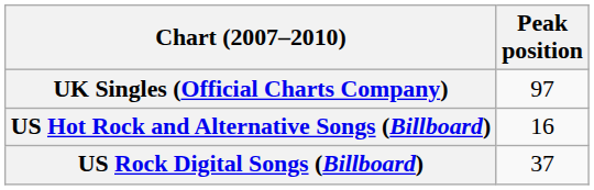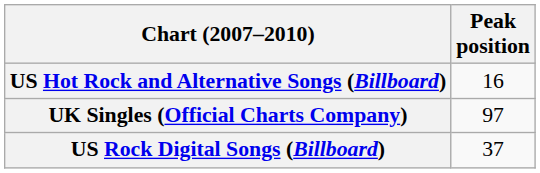 <table class="wikitable sortable plainrowheaders">
 <tr>
 <th>Chart (2007–2010)</th>
 <th>Peak<br>position</th>
 </tr>
 <tr>
+<th scope="row">US <a href='#'>Hot Rock and Alternative Songs</a> (<em><a href='#'>Billboard</a></em>)</th>
+<td style="text-align:center;">16</td>
+</tr>
+<tr>
 <th scope="row">UK Singles (<a href='#'>Official Charts Company</a>)</th>
 <td style="text-align:center;">97</td>
-</tr>
-<tr>
-<th scope="row">US <a href='#'>Hot Rock and Alternative Songs</a> (<em><a href='#'>Billboard</a></em>)</th>
-<td style="text-align:center;">16</td>
 </tr>
 <tr>
 <th scope="row">US <a href='#'>Rock Digital Songs</a> (<em><a href='#'>Billboard</a></em>)</th>
 <td style="text-align:center;">37</td>
 </tr>
 </table>
